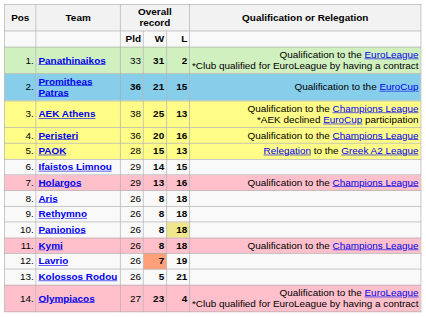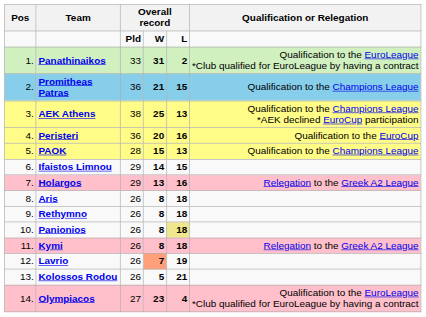 <table class="wikitable" style="text-align: right;">
 <tr>
 <th width="44">Pos</th>
 <th width="128">Team</th>
 <th colspan=3>Overall record</th>
 <th>Qualification or Relegation</th>
 </tr>
 <tr>
 <td></td>
 <td></td>
 <td width="30"><strong>Pld</strong></td>
 <td width="30"><strong>W</strong></td>
 <td width="30"><strong>L</strong></td>
 </tr>
 <tr bgcolor="D0F0C0">
 <td>1.</td>
 <td align="left"><strong><a href='#'>Panathinaikos</a></strong></td>
 <td>33</td>
 <td><strong>31</strong></td>
 <td><strong>2</strong></td>
 <td>Qualification to the <a href='#'>EuroLeague</a><br>*Club qualified for EuroLeague by having a contract</td>
 </tr>
 <tr bgcolor="87ceeb">
 <td>2.</td>
 <td align="left"><strong><a href='#'>Promitheas Patras</a></strong></td>
-<td><strong>36</strong></td>
+<td>36</td>
 <td><strong>21</strong></td>
 <td><strong>15</strong></td>
-<td>Qualification to the <a href='#'>EuroCup</a></td>
+<td>Qualification to the <a href='#'>Champions League</a><br></td>
 </tr>
 <tr bgcolor="#FFFC88">
 <td>3.</td>
 <td align="left"><strong><a href='#'>AEK Athens</a></strong></td>
 <td>38</td>
 <td><strong>25</strong></td>
 <td><strong>13</strong></td>
 <td>Qualification to the <a href='#'>Champions League</a><br>*AEK declined <a href='#'>EuroCup</a> participation</td>
 </tr>
 <tr bgcolor="#FFFC88">
 <td>4.</td>
 <td align="left"><strong><a href='#'>Peristeri</a></strong></td>
 <td>36</td>
 <td><strong>20</strong></td>
 <td><strong>16</strong></td>
-<td>Qualification to the <a href='#'>Champions League</a><br></td>
+<td>Qualification to the <a href='#'>EuroCup</a></td>
 </tr>
 <tr bgcolor="#FFFC88">
 <td>5.</td>
 <td align="left"><strong><a href='#'>PAOK</a></strong></td>
 <td>28</td>
 <td><strong>15</strong></td>
 <td><strong>13</strong></td>
-<td><a href='#'>Relegation</a> to the <a href='#'>Greek A2 League</a></td>
+<td>Qualification to the <a href='#'>Champions League</a><br></td>
 </tr>
 <tr>
 <td>6.</td>
 <td align="left"><strong><a href='#'>Ifaistos Limnou</a></strong></td>
 <td>29</td>
 <td><strong>14</strong></td>
 <td><strong>15</strong></td>
 <td></td>
 </tr>
 <tr bgcolor="ffc0cb">
 <td>7.</td>
 <td align="left"><strong><a href='#'>Holargos</a></strong></td>
 <td>29</td>
 <td><strong>13</strong></td>
 <td><strong>16</strong></td>
-<td>Qualification to the <a href='#'>Champions League</a><br></td>
+<td><a href='#'>Relegation</a> to the <a href='#'>Greek A2 League</a></td>
 </tr>
 <tr>
 <td>8.</td>
 <td align="left"><strong><a href='#'>Aris</a></strong></td>
 <td>26</td>
 <td><strong>8</strong></td>
 <td><strong>18</strong></td>
 <td></td>
 </tr>
 <tr>
 <td>9.</td>
 <td align="left"><strong><a href='#'>Rethymno</a></strong></td>
 <td>26</td>
 <td><strong>8</strong></td>
 <td><strong>18</strong></td>
 <td></td>
 </tr>
 <tr>
 <td>10.</td>
 <td align="left"><strong><a href='#'>Panionios</a></strong></td>
 <td>26</td>
 <td><strong>8</strong></td>
 <td style="background: khaki;"><strong>18</strong></td>
 <td></td>
 </tr>
 <tr bgcolor="ffc0cb">
 <td>11.</td>
 <td align="left"><strong><a href='#'>Kymi</a></strong></td>
 <td>26</td>
 <td><strong>8</strong></td>
 <td><strong>18</strong></td>
-<td>Qualification to the <a href='#'>Champions League</a><br></td>
+<td><a href='#'>Relegation</a> to the <a href='#'>Greek A2 League</a></td>
 </tr>
 <tr>
 <td>12.</td>
 <td align="left"><strong><a href='#'>Lavrio</a></strong></td>
 <td>26</td>
 <td style="background: lightsalmon;"><strong>7</strong></td>
 <td><strong>19</strong></td>
 <td></td>
 </tr>
 <tr>
 <td>13.</td>
 <td align="left"><strong><a href='#'>Kolossos Rodou</a></strong></td>
 <td>26</td>
 <td><strong>5</strong></td>
 <td><strong>21</strong></td>
 <td></td>
 </tr>
 <tr bgcolor="ffc0cb">
 <td>14.</td>
 <td align="left"><strong><a href='#'>Olympiacos</a></strong></td>
 <td>27</td>
 <td><strong>23</strong></td>
 <td><strong>4</strong></td>
 <td>Qualification to the <a href='#'>EuroLeague</a><br>*Club qualified for EuroLeague by having a contract<br></td>
 </tr>
 </table>
